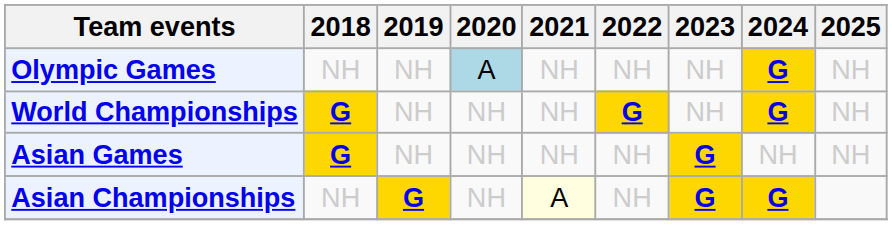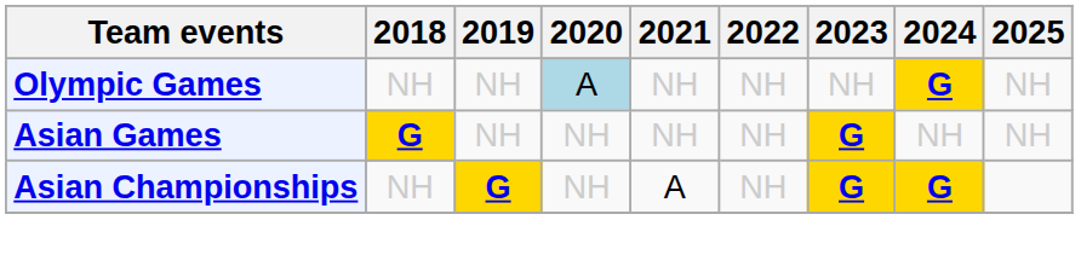 <table class="wikitable" style="font-size: 90%; text-align:center">
 <tr>
 <th>Team events</th>
 <th>2018</th>
 <th>2019</th>
 <th>2020</th>
 <th>2021</th>
 <th>2022</th>
 <th>2023</th>
 <th>2024</th>
 <th>2025</th>
 </tr>
 <tr>
 <td bgcolor="#ECF2FF"; align="left"><strong><a href='#'>Olympic Games</a></strong></td>
 <td style=color:#ccc>NH</td>
 <td style=color:#ccc>NH</td>
 <td style="background: lightblue;">A</td>
 <td style=color:#ccc>NH</td>
 <td style=color:#ccc>NH</td>
 <td style=color:#ccc>NH</td>
 <td bgcolor=gold><strong><a href='#'>G</a></strong></td>
 <td style=color:#ccc>NH</td>
 </tr>
 <tr>
-<td bgcolor="#ECF2FF"; align="left"><strong><a href='#'>World Championships</a></strong></td>
-<td bgcolor=gold><strong><a href='#'>G</a></strong></td>
-<td style=color:#ccc>NH</td>
-<td style=color:#ccc>NH</td>
-<td style=color:#ccc>NH</td>
-<td bgcolor=gold><strong><a href='#'>G</a></strong></td>
-<td style=color:#ccc>NH</td>
-<td bgcolor=gold><strong><a href='#'>G</a></strong></td>
-<td style=color:#ccc>NH</td>
-</tr>
-<tr>
 <td bgcolor="#ECF2FF"; align="left"><strong><a href='#'>Asian Games</a></strong></td>
 <td bgcolor=gold><strong><a href='#'>G</a></strong></td>
 <td style=color:#ccc>NH</td>
 <td style=color:#ccc>NH</td>
 <td style=color:#ccc>NH</td>
 <td style=color:#ccc>NH</td>
 <td bgcolor=gold><strong><a href='#'>G</a></strong></td>
 <td style=color:#ccc>NH</td>
 <td style=color:#ccc>NH</td>
 </tr>
 <tr>
 <td bgcolor="#ECF2FF"; align="left"><strong><a href='#'>Asian Championships</a></strong></td>
 <td style=color:#ccc>NH</td>
 <td bgcolor=gold><strong><a href='#'>G</a></strong></td>
 <td style=color:#ccc>NH</td>
-<td style="background: lightyellow;">A</td>
+<td>A</td>
 <td style=color:#ccc>NH</td>
 <td bgcolor=gold><strong><a href='#'>G</a></strong></td>
 <td bgcolor=gold><strong><a href='#'>G</a></strong></td>
 <td></td>
 </tr>
 <tr>
 </tr>
 </table>
